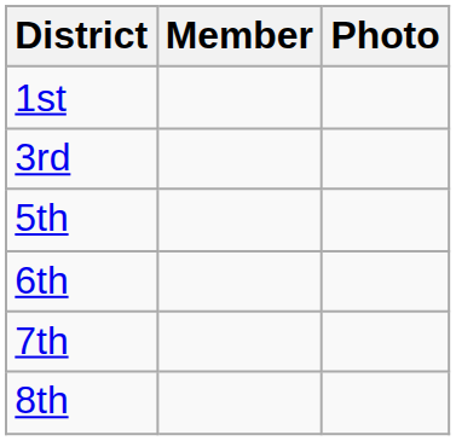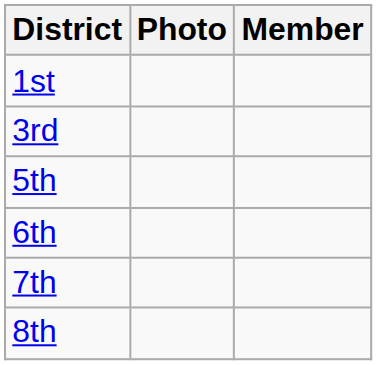 <table class="wikitable sortable">
 <tr>
 <th>District</th>
+<th>Photo</th>
 <th>Member</th>
-<th>Photo</th>
 </tr>
 <tr>
 <td><a href='#'>1st</a></td>
 <td></td>
 <td></td>
 </tr>
 <tr>
 <td><a href='#'>3rd</a></td>
 <td></td>
 <td></td>
 </tr>
 <tr>
 <td><a href='#'>5th</a></td>
 <td></td>
 <td></td>
 </tr>
 <tr>
 <td><a href='#'>6th</a></td>
 <td></td>
 <td></td>
 </tr>
 <tr>
 <td><a href='#'>7th</a></td>
 <td></td>
 <td></td>
 </tr>
 <tr>
 <td><a href='#'>8th</a></td>
 <td></td>
 <td></td>
 </tr>
 </table>
